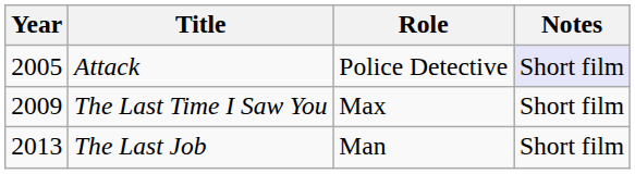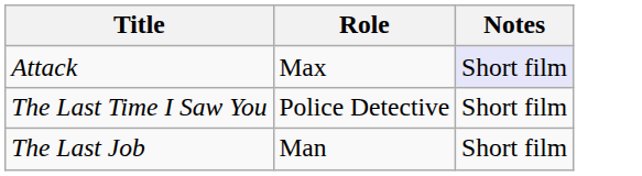 <table class="wikitable sortable">
 <tr>
-<th>Year</th>
 <th>Title</th>
 <th>Role</th>
 <th>Notes</th>
 </tr>
 <tr>
-<td>2005</td>
 <td><em>Attack</em></td>
-<td>Police Detective</td>
+<td>Max</td>
 <td style="background: lavender;">Short film</td>
 </tr>
 <tr>
-<td>2009</td>
 <td><em>The Last Time I Saw You</em></td>
-<td>Max</td>
+<td>Police Detective</td>
 <td>Short film</td>
 </tr>
 <tr>
-<td>2013</td>
 <td><em>The Last Job</em></td>
 <td>Man</td>
 <td>Short film</td>
 </tr>
 </table>
